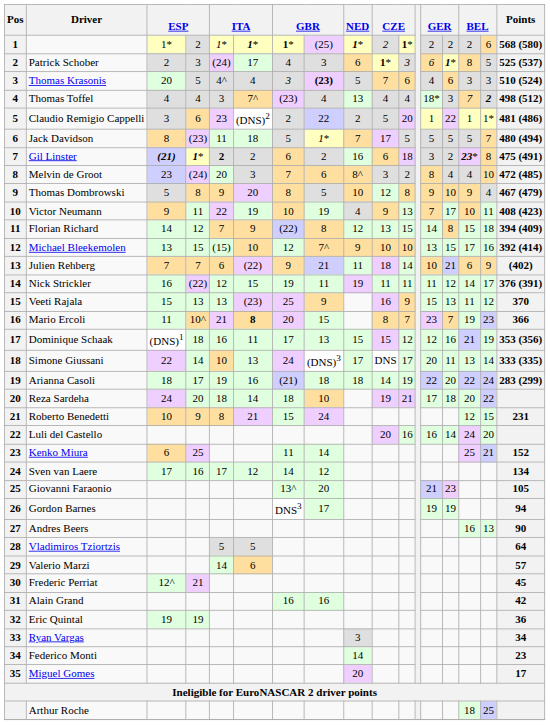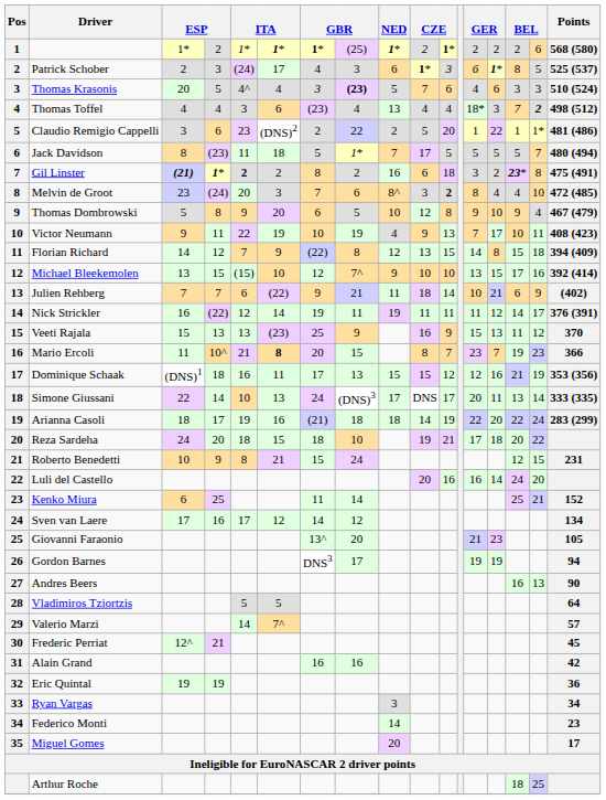 <table class="wikitable" style="font-size:85%; text-align:center;">
 <tr valign="center">
 <th valign="middle">Pos</th>
 <th valign="middle">Driver</th>
 <th colspan=2><br><a href='#'>ESP</a></th>
 <th colspan=2><br><a href='#'>ITA</a></th>
 <th colspan=2><br><a href='#'>GBR</a></th>
 <th><br><a href='#'>NED</a></th>
 <th colspan=2><br><a href='#'>CZE</a></th>
 <th rowspan=36></th>
 <th colspan=2><br><a href='#'>GER</a></th>
 <th colspan=2><br><a href='#'>BEL</a></th>
 <th valign="middle">Points</th>
 </tr>
 <tr>
 <th>1</th>
 <td align="left"> </td>
 <td style="background-color:#FFFFBF">1*</td>
 <td style="background-color:#DFDFDF">2</td>
 <td style="background-color:#FFFFBF"><em>1</em>*</td>
 <td style="background-color:#FFFFBF"><strong><em>1</em></strong>*</td>
 <td style="background-color:#FFFFBF"><strong>1</strong>*</td>
 <td style="background-color:#EFCFFF">(25)</td>
 <td style="background-color:#FFFFBF"><strong><em>1</em></strong>*</td>
 <td style="background-color:#DFDFDF"><em>2</em></td>
 <td style="background-color:#FFFFBF"><strong>1</strong>*</td>
 <td style="background-color:#DFDFDF">2</td>
 <td style="background-color:#DFDFDF">2</td>
 <td style="background-color:#DFDFDF">2</td>
 <td style="background-color:#FFDF9F">6</td>
 <th>568 (580)</th>
 </tr>
 <tr>
 <th>2</th>
 <td align="left"> Patrick Schober</td>
 <td style="background-color:#DFDFDF">2</td>
 <td style="background-color:#DFDFDF">3</td>
 <td style="background-color:#EFCFFF">(24)</td>
 <td style="background-color:#DFFFDF">17</td>
 <td style="background-color:#DFDFDF">4</td>
 <td style="background-color:#DFDFDF">3</td>
 <td style="background-color:#FFDF9F">6</td>
 <td style="background-color:#FFFFBF"><strong>1</strong>*</td>
 <td style="background-color:#DFDFDF"><em>3</em></td>
 <td style="background-color:#FFDF9F"><em>6</em></td>
 <td style="background-color:#FFFFBF"><strong><em>1</em></strong>*</td>
 <td style="background-color:#FFDF9F">8</td>
 <td style="background-color:#DFDFDF">5</td>
 <th>525 (537)</th>
 </tr>
 <tr>
 <th>3</th>
 <td align="left"> <a href='#'>Thomas Krasonis</a></td>
 <td style="background-color:#DFFFDF">20</td>
 <td style="background-color:#DFDFDF">5</td>
 <td style="background-color:#DFDFDF">4^</td>
 <td style="background-color:#DFDFDF">4</td>
 <td style="background-color:#DFDFDF"><em>3</em></td>
 <td style="background-color:#EFCFFF"><strong>(23)</strong></td>
 <td style="background-color:#DFDFDF">5</td>
 <td style="background-color:#FFDF9F">7</td>
 <td style="background-color:#FFDF9F">6</td>
 <td style="background-color:#DFDFDF">4</td>
 <td style="background-color:#FFDF9F">6</td>
 <td style="background-color:#DFDFDF">3</td>
 <td style="background-color:#DFDFDF">3</td>
 <th>510 (524)</th>
 </tr>
 <tr>
 <th>4</th>
 <td align="left"> Thomas Toffel</td>
 <td style="background-color:#DFDFDF">4</td>
 <td style="background-color:#DFDFDF">4</td>
 <td style="background-color:#DFDFDF">3</td>
-<td style="background-color:#FFDF9F">7^</td>
+<td style="background-color:#FFDF9F">6</td>
 <td style="background-color:#EFCFFF">(23)</td>
 <td style="background-color:#DFDFDF">4</td>
 <td style="background-color:#DFFFDF">13</td>
 <td style="background-color:#DFDFDF">4</td>
 <td style="background-color:#DFDFDF">4</td>
 <td style="background-color:#DFFFDF">18*</td>
 <td style="background-color:#DFDFDF">3</td>
 <td style="background-color:#FFDF9F"><em>7</em></td>
 <td style="background-color:#DFDFDF"><strong><em>2</em></strong></td>
 <th>498 (512)</th>
 </tr>
 <tr>
 <th>5</th>
 <td align="left" nowrap> Claudio Remigio Cappelli</td>
 <td style="background-color:#DFDFDF">3</td>
 <td style="background-color:#FFDF9F">6</td>
 <td style="background-color:#EFCFFF">23</td>
 <td style="background-color:#FFFFFF">(DNS)<sup>2</sup></td>
 <td style="background-color:#DFDFDF">2</td>
 <td style="background-color:#CFCFFF">22</td>
 <td style="background-color:#DFDFDF">2</td>
 <td style="background-color:#DFDFDF">5</td>
 <td style="background-color:#EFCFFF">20</td>
 <td style="background-color:#FFFFBF">1</td>
 <td style="background-color:#EFCFFF">22</td>
 <td style="background-color:#FFFFBF">1</td>
 <td style="background-color:#FFFFBF">1*</td>
 <th>481 (486)</th>
 </tr>
 <tr>
 <th>6</th>
 <td align="left"> Jack Davidson</td>
 <td style="background-color:#FFDF9F">8</td>
 <td style="background-color:#EFCFFF">(23)</td>
 <td style="background-color:#DFFFDF">11</td>
 <td style="background-color:#DFFFDF">18</td>
 <td style="background-color:#DFDFDF">5</td>
 <td style="background-color:#FFFFBF"><em>1</em>*</td>
 <td style="background-color:#FFDF9F">7</td>
 <td style="background-color:#EFCFFF">17</td>
 <td style="background-color:#DFDFDF">5</td>
 <td style="background-color:#DFDFDF">5</td>
 <td style="background-color:#DFDFDF">5</td>
 <td style="background-color:#DFDFDF">5</td>
 <td style="background-color:#FFDF9F">7</td>
 <th>480 (494)</th>
 </tr>
 <tr>
 <th>7</th>
 <td align="left"> <a href='#'>Gil Linster</a></td>
 <td style="background-color:#CFCFFF"><strong><em>(21)</em></strong></td>
 <td style="background-color:#FFFFBF"><strong><em>1</em></strong>*</td>
 <td style="background-color:#DFDFDF"><strong>2</strong></td>
 <td style="background-color:#DFDFDF">2</td>
-<td style="background-color:#FFDF9F">6</td>
+<td style="background-color:#FFDF9F">8</td>
 <td style="background-color:#DFDFDF">2</td>
 <td style="background-color:#DFFFDF">16</td>
 <td style="background-color:#FFDF9F">6</td>
 <td style="background-color:#EFCFFF">18</td>
 <td style="background-color:#DFDFDF">3</td>
 <td style="background-color:#DFDFDF">2</td>
 <td style="background-color:#EFCFFF"><strong><em>23</em></strong>*</td>
 <td style="background-color:#FFDF9F">8</td>
 <th>475 (491)</th>
 </tr>
 <tr>
 <th>8</th>
 <td align="left"> Melvin de Groot</td>
 <td style="background-color:#CFCFFF">23</td>
 <td style="background-color:#EFCFFF">(24)</td>
 <td style="background-color:#DFFFDF">20</td>
 <td style="background-color:#DFDFDF">3</td>
 <td style="background-color:#FFDF9F">7</td>
 <td style="background-color:#FFDF9F">6</td>
 <td style="background-color:#FFDF9F">8^</td>
 <td style="background-color:#DFDFDF">3</td>
-<td style="background-color:#DFDFDF">2</td>
+<td style="background-color:#DFDFDF"><strong>2</strong></td>
 <td style="background-color:#FFDF9F">8</td>
 <td style="background-color:#DFDFDF">4</td>
 <td style="background-color:#DFDFDF">4</td>
 <td style="background-color:#FFDF9F">10</td>
 <th>472 (485)</th>
 </tr>
 <tr>
 <th>9</th>
 <td align="left"> Thomas Dombrowski</td>
 <td style="background-color:#DFDFDF">5</td>
 <td style="background-color:#FFDF9F">8</td>
 <td style="background-color:#FFDF9F">9</td>
 <td style="background-color:#EFCFFF">20</td>
-<td style="background-color:#FFDF9F">8</td>
+<td style="background-color:#FFDF9F">6</td>
 <td style="background-color:#DFDFDF">5</td>
 <td style="background-color:#FFDF9F">10</td>
 <td style="background-color:#DFFFDF">12</td>
 <td style="background-color:#FFDF9F">8</td>
 <td style="background-color:#FFDF9F">9</td>
 <td style="background-color:#FFDF9F">10</td>
 <td style="background-color:#FFDF9F">9</td>
 <td style="background-color:#DFDFDF">4</td>
 <th>467 (479)</th>
 </tr>
 <tr>
 <th>10</th>
 <td align="left"> Victor Neumann</td>
 <td style="background-color:#FFDF9F">9</td>
 <td style="background-color:#DFFFDF">11</td>
 <td style="background-color:#EFCFFF">22</td>
 <td style="background-color:#DFFFDF">19</td>
 <td style="background-color:#FFDF9F">10</td>
 <td style="background-color:#DFFFDF">19</td>
 <td style="background-color:#DFDFDF">4</td>
 <td style="background-color:#FFDF9F">9</td>
 <td style="background-color:#DFFFDF">13</td>
 <td style="background-color:#FFDF9F">7</td>
 <td style="background-color:#DFFFDF">17</td>
 <td style="background-color:#FFDF9F">10</td>
 <td style="background-color:#DFFFDF">11</td>
 <th>408 (423)</th>
 </tr>
 <tr>
 <th>11</th>
 <td align="left"> Florian Richard</td>
 <td style="background-color:#DFFFDF">14</td>
 <td style="background-color:#DFFFDF">12</td>
 <td style="background-color:#FFDF9F">7</td>
 <td style="background-color:#FFDF9F">9</td>
 <td style="background-color:#CFCFFF">(22)</td>
 <td style="background-color:#FFDF9F">8</td>
 <td style="background-color:#DFFFDF">12</td>
 <td style="background-color:#DFFFDF">13</td>
 <td style="background-color:#DFFFDF">15</td>
 <td style="background-color:#DFFFDF">14</td>
 <td style="background-color:#FFDF9F">8</td>
 <td style="background-color:#DFFFDF">15</td>
 <td style="background-color:#DFFFDF">18</td>
 <th>394 (409)</th>
 </tr>
 <tr>
 <th>12</th>
 <td align="left"> <a href='#'>Michael Bleekemolen</a></td>
 <td style="background-color:#DFFFDF">13</td>
 <td style="background-color:#DFFFDF">15</td>
 <td style="background-color:#DFFFDF">(15)</td>
 <td style="background-color:#FFDF9F">10</td>
 <td style="background-color:#DFFFDF">12</td>
 <td style="background-color:#FFDF9F">7^</td>
 <td style="background-color:#FFDF9F">9</td>
 <td style="background-color:#FFDF9F">10</td>
 <td style="background-color:#FFDF9F">10</td>
 <td style="background-color:#DFFFDF">13</td>
 <td style="background-color:#DFFFDF">15</td>
 <td style="background-color:#DFFFDF">17</td>
 <td style="background-color:#DFFFDF">16</td>
 <th>392 (414)</th>
 </tr>
 <tr>
 <th>13</th>
 <td align="left"> Julien Rehberg</td>
 <td style="background-color:#FFDF9F">7</td>
 <td style="background-color:#FFDF9F">7</td>
 <td style="background-color:#FFDF9F">6</td>
 <td style="background-color:#EFCFFF">(22)</td>
 <td style="background-color:#FFDF9F">9</td>
 <td style="background-color:#CFCFFF">21</td>
 <td style="background-color:#DFFFDF">11</td>
 <td style="background-color:#EFCFFF">18</td>
 <td style="background-color:#DFFFDF">14</td>
 <td style="background-color:#FFDF9F">10</td>
 <td style="background-color:#CFCFFF">21</td>
 <td style="background-color:#FFDF9F">6</td>
 <td style="background-color:#FFDF9F">9</td>
 <th> (402)</th>
 </tr>
 <tr>
 <th>14</th>
 <td align="left"> Nick Strickler</td>
 <td style="background-color:#DFFFDF">16</td>
 <td style="background-color:#EFCFFF">(22)</td>
 <td style="background-color:#DFFFDF">12</td>
-<td style="background-color:#DFFFDF">15</td>
+<td style="background-color:#DFFFDF">14</td>
 <td style="background-color:#DFFFDF">19</td>
 <td style="background-color:#DFFFDF">11</td>
 <td style="background-color:#EFCFFF">19</td>
 <td style="background-color:#DFFFDF">11</td>
 <td style="background-color:#DFFFDF">11</td>
 <td style="background-color:#DFFFDF">11</td>
 <td style="background-color:#DFFFDF">12</td>
 <td style="background-color:#DFFFDF">14</td>
 <td style="background-color:#DFFFDF">17</td>
 <th>376 (391)</th>
 </tr>
 <tr>
 <th>15</th>
 <td align="left"> Veeti Rajala</td>
 <td style="background-color:#DFFFDF">15</td>
 <td style="background-color:#DFFFDF">13</td>
 <td style="background-color:#DFFFDF">13</td>
 <td style="background-color:#EFCFFF">(23)</td>
 <td style="background-color:#EFCFFF">25</td>
 <td style="background-color:#FFDF9F">9</td>
 <td></td>
 <td style="background-color:#EFCFFF">16</td>
 <td style="background-color:#FFDF9F">9</td>
 <td style="background-color:#DFFFDF">15</td>
 <td style="background-color:#DFFFDF">13</td>
 <td style="background-color:#DFFFDF">11</td>
 <td style="background-color:#DFFFDF">12</td>
 <th>370</th>
 </tr>
 <tr>
 <th>16</th>
 <td align="left"> Mario Ercoli</td>
 <td style="background-color:#DFFFDF">11</td>
 <td style="background-color:#FFDF9F">10^</td>
 <td style="background-color:#EFCFFF">21</td>
 <td style="background-color:#FFDF9F"><strong>8</strong></td>
 <td style="background-color:#EFCFFF">20</td>
 <td style="background-color:#DFFFDF">15</td>
 <td></td>
 <td style="background-color:#FFDF9F">8</td>
 <td style="background-color:#FFDF9F">7</td>
 <td style="background-color:#EFCFFF">23</td>
 <td style="background-color:#FFDF9F">7</td>
 <td style="background-color:#DFFFDF">19</td>
 <td style="background-color:#CFCFFF">23</td>
 <th>366</th>
 </tr>
 <tr>
 <th>17</th>
 <td align="left"> Dominique Schaak</td>
 <td style="background-color:#FFFFFF">(DNS)<sup>1</sup></td>
 <td style="background-color:#DFFFDF">18</td>
 <td style="background-color:#DFFFDF">16</td>
 <td style="background-color:#DFFFDF">11</td>
 <td style="background-color:#DFFFDF">17</td>
 <td style="background-color:#DFFFDF">13</td>
 <td style="background-color:#DFFFDF">15</td>
 <td style="background-color:#EFCFFF">15</td>
 <td style="background-color:#DFFFDF">12</td>
 <td style="background-color:#DFFFDF">12</td>
 <td style="background-color:#DFFFDF">16</td>
 <td style="background-color:#CFCFFF">21</td>
 <td style="background-color:#DFFFDF">19</td>
 <th>353 (356)</th>
 </tr>
 <tr>
 <th>18</th>
 <td align="left"> Simone Giussani</td>
 <td style="background-color:#EFCFFF">22</td>
 <td style="background-color:#DFFFDF">14</td>
 <td style="background-color:#FFDF9F">10</td>
 <td style="background-color:#DFFFDF">13</td>
 <td style="background-color:#EFCFFF">24</td>
 <td style="background-color:#FFFFFF">(DNS)<sup>3</sup></td>
 <td style="background-color:#DFFFDF">17</td>
 <td style="background-color:#FFFFFF">DNS</td>
 <td style="background-color:#DFFFDF">17</td>
 <td style="background-color:#DFFFDF">20</td>
 <td style="background-color:#DFFFDF">11</td>
 <td style="background-color:#DFFFDF">13</td>
 <td style="background-color:#DFFFDF">14</td>
 <th>333 (335)</th>
 </tr>
 <tr>
 <th>19</th>
 <td align="left"> Arianna Casoli</td>
 <td style="background-color:#DFFFDF">18</td>
 <td style="background-color:#DFFFDF">17</td>
 <td style="background-color:#DFFFDF">19</td>
 <td style="background-color:#DFFFDF">16</td>
 <td style="background-color:#CFCFFF">(21)</td>
 <td style="background-color:#DFFFDF">18</td>
 <td style="background-color:#DFFFDF">18</td>
 <td style="background-color:#DFFFDF">14</td>
 <td style="background-color:#DFFFDF">19</td>
 <td style="background-color:#CFCFFF">22</td>
 <td style="background-color:#DFFFDF">20</td>
 <td style="background-color:#CFCFFF">22</td>
 <td style="background-color:#CFCFFF">24</td>
 <th>283 (299)</th>
 </tr>
 <tr>
 <th>20</th>
 <td align="left"> Reza Sardeha</td>
 <td style="background-color:#EFCFFF">24</td>
 <td style="background-color:#DFFFDF">20</td>
 <td style="background-color:#DFFFDF">18</td>
-<td style="background-color:#DFFFDF">14</td>
+<td style="background-color:#DFFFDF">15</td>
 <td style="background-color:#DFFFDF">18</td>
 <td style="background-color:#FFDF9F">10</td>
 <td></td>
 <td style="background-color:#EFCFFF">19</td>
 <td style="background-color:#EFCFFF">21</td>
 <td style="background-color:#DFFFDF">17</td>
 <td style="background-color:#DFFFDF">18</td>
 <td style="background-color:#DFFFDF">20</td>
 <td style="background-color:#CFCFFF">22</td>
 <th></th>
 </tr>
 <tr>
 <th>21</th>
 <td align="left"> Roberto Benedetti</td>
 <td style="background-color:#FFDF9F">10</td>
 <td style="background-color:#FFDF9F">9</td>
 <td style="background-color:#FFDF9F">8</td>
 <td style="background-color:#EFCFFF">21</td>
 <td style="background-color:#DFFFDF">15</td>
 <td style="background-color:#EFCFFF">24</td>
 <td></td>
 <td></td>
 <td></td>
 <td></td>
 <td></td>
 <td style="background-color:#DFFFDF">12</td>
 <td style="background-color:#DFFFDF">15</td>
 <th>231</th>
 </tr>
 <tr>
 <th>22</th>
 <td align="left"> Luli del Castello</td>
 <td></td>
 <td></td>
 <td></td>
 <td></td>
 <td></td>
 <td></td>
 <td></td>
 <td style="background-color:#EFCFFF">20</td>
 <td style="background-color:#DFFFDF">16</td>
 <td style="background-color:#DFFFDF">16</td>
 <td style="background-color:#DFFFDF">14</td>
 <td style="background-color:#EFCFFF">24</td>
 <td style="background-color:#DFFFDF">20</td>
 <th></th>
 </tr>
 <tr>
 <th>23</th>
 <td align="left"> <a href='#'>Kenko Miura</a></td>
 <td style="background-color:#FFDF9F">6</td>
 <td style="background-color:#EFCFFF">25</td>
 <td></td>
 <td></td>
 <td style="background-color:#DFFFDF">11</td>
 <td style="background-color:#DFFFDF">14</td>
 <td></td>
 <td></td>
 <td></td>
 <td></td>
 <td></td>
 <td style="background-color:#EFCFFF">25</td>
 <td style="background-color:#CFCFFF">21</td>
 <th>152</th>
 </tr>
 <tr>
 <th>24</th>
 <td align="left"> Sven van Laere</td>
 <td style="background-color:#DFFFDF">17</td>
 <td style="background-color:#DFFFDF">16</td>
 <td style="background-color:#DFFFDF">17</td>
 <td style="background-color:#DFFFDF">12</td>
 <td style="background-color:#DFFFDF">14</td>
 <td style="background-color:#DFFFDF">12</td>
 <td></td>
 <td></td>
 <td></td>
 <td></td>
 <td></td>
 <td></td>
 <td></td>
 <th>134</th>
 </tr>
 <tr>
 <th>25</th>
 <td align="left"> Giovanni Faraonio</td>
 <td></td>
 <td></td>
 <td></td>
 <td></td>
 <td style="background-color:#DFFFDF">13^</td>
 <td style="background-color:#DFFFDF">20</td>
 <td></td>
 <td></td>
 <td></td>
 <td style="background-color:#CFCFFF">21</td>
 <td style="background-color:#EFCFFF">23</td>
 <td></td>
 <td></td>
 <th>105</th>
 </tr>
 <tr>
 <th>26</th>
 <td align="left"> Gordon Barnes</td>
 <td></td>
 <td></td>
 <td></td>
 <td></td>
 <td style="background-color:#FFFFFF">DNS<sup>3</sup></td>
 <td style="background-color:#DFFFDF">17</td>
 <td></td>
 <td></td>
 <td></td>
 <td style="background-color:#DFFFDF">19</td>
 <td style="background-color:#DFFFDF">19</td>
 <td></td>
 <td></td>
 <th>94</th>
 </tr>
 <tr>
 <th>27</th>
 <td align="left"> Andres Beers</td>
 <td></td>
 <td></td>
 <td></td>
 <td></td>
 <td></td>
 <td></td>
 <td></td>
 <td></td>
 <td></td>
 <td></td>
 <td></td>
 <td style="background-color:#DFFFDF">16</td>
 <td style="background-color:#DFFFDF">13</td>
 <th>90</th>
 </tr>
 <tr>
 <th>28</th>
 <td align="left"> <a href='#'>Vladimiros Tziortzis</a></td>
 <td></td>
 <td></td>
 <td style="background-color:#DFDFDF">5</td>
 <td style="background-color:#DFDFDF">5</td>
 <td></td>
 <td></td>
 <td></td>
 <td></td>
 <td></td>
 <td></td>
 <td></td>
 <td></td>
 <td></td>
 <th>64</th>
 </tr>
 <tr>
 <th>29</th>
 <td align="left"> Valerio Marzi</td>
 <td></td>
 <td></td>
 <td style="background-color:#DFFFDF">14</td>
-<td style="background-color:#FFDF9F">6</td>
+<td style="background-color:#FFDF9F">7^</td>
 <td></td>
 <td></td>
 <td></td>
 <td></td>
 <td></td>
 <td></td>
 <td></td>
 <td></td>
 <td></td>
 <th>57</th>
 </tr>
 <tr>
 <th>30</th>
 <td align="left"> Frederic Perriat</td>
 <td style="background-color:#DFFFDF">12^</td>
 <td style="background-color:#EFCFFF">21</td>
 <td></td>
 <td></td>
 <td></td>
 <td></td>
 <td></td>
 <td></td>
 <td></td>
 <td></td>
 <td></td>
 <td></td>
 <td></td>
 <th>45</th>
 </tr>
 <tr>
 <th>31</th>
 <td align="left"> Alain Grand</td>
 <td></td>
 <td></td>
 <td></td>
 <td></td>
 <td style="background-color:#DFFFDF">16</td>
 <td style="background-color:#DFFFDF">16</td>
 <td></td>
 <td></td>
 <td></td>
 <td></td>
 <td></td>
 <td></td>
 <td></td>
 <th>42</th>
 </tr>
 <tr>
 <th>32</th>
 <td align="left"> Eric Quintal</td>
 <td style="background-color:#DFFFDF">19</td>
 <td style="background-color:#DFFFDF">19</td>
 <td></td>
 <td></td>
 <td></td>
 <td></td>
 <td></td>
 <td></td>
 <td></td>
 <td></td>
 <td></td>
 <td></td>
 <td></td>
 <th>36</th>
 </tr>
 <tr>
 <th>33</th>
 <td align="left"> <a href='#'>Ryan Vargas</a></td>
 <td></td>
 <td></td>
 <td></td>
 <td></td>
 <td></td>
 <td></td>
 <td style="background-color:#DFDFDF">3</td>
 <td></td>
 <td></td>
 <td></td>
 <td></td>
 <td></td>
 <td></td>
 <th>34</th>
 </tr>
 <tr>
 <th>34</th>
 <td align="left"> Federico Monti</td>
 <td></td>
 <td></td>
 <td></td>
 <td></td>
 <td></td>
 <td></td>
 <td style="background-color:#DFFFDF">14</td>
 <td></td>
 <td></td>
 <td></td>
 <td></td>
 <td></td>
 <td></td>
 <th>23</th>
 </tr>
 <tr>
 <th>35</th>
 <td align="left"> <a href='#'>Miguel Gomes</a></td>
 <td></td>
 <td></td>
 <td></td>
 <td></td>
 <td></td>
 <td></td>
 <td style="background-color:#EFCFFF">20</td>
 <td></td>
 <td></td>
 <td></td>
 <td></td>
 <td></td>
 <td></td>
 <th>17</th>
 </tr>
 <tr>
 <th colspan="17">Ineligible for EuroNASCAR 2 driver points</th>
 </tr>
 <tr>
 <th></th>
 <td align="left"> Arthur Roche</td>
 <td></td>
 <td></td>
 <td></td>
 <td></td>
 <td></td>
 <td></td>
 <td></td>
 <td></td>
 <td></td>
 <th></th>
 <td></td>
 <td></td>
 <td style="background-color:#DFFFDF">18</td>
 <td style="background-color:#CFCFFF">25</td>
 <th></th>
 </tr>
 <tr>
 </tr>
 </table>
